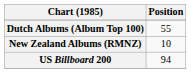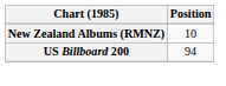 <table class="wikitable sortable plainrowheaders" style="text-align:center">
 <tr>
 <th scope="col">Chart (1985)</th>
 <th scope="col">Position</th>
 </tr>
 <tr>
-</tr>
-<tr>
-<th scope="row">Dutch Albums (Album Top 100)</th>
-<td>55</td>
 </tr>
 <tr>
 <th scope="row">New Zealand Albums (RMNZ)</th>
 <td>10</td>
 </tr>
 <tr>
 <th scope="row">US <em>Billboard</em> 200</th>
 <td>94</td>
 </tr>
 <tr>
 </tr>
 </table>
